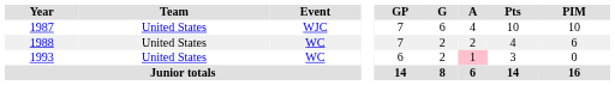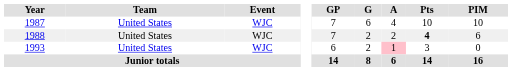 <table border="0" cellpadding="1" cellspacing="0" style="text-align:center; width:50em">
 <tr ALIGN="center" bgcolor="#e0e0e0">
 <th>Year</th>
 <th>Team</th>
 <th>Event</th>
 <th rowspan="99" bgcolor="#ffffff"> </th>
 <th>GP</th>
 <th>G</th>
 <th>A</th>
 <th>Pts</th>
 <th>PIM</th>
 </tr>
 <tr>
 <td><a href='#'>1987</a></td>
 <td><a href='#'>United States</a></td>
 <td><a href='#'>WJC</a></td>
 <td>7</td>
 <td>6</td>
 <td>4</td>
 <td>10</td>
 <td>10</td>
 </tr>
 <tr bgcolor="#f0f0f0">
 <td><a href='#'>1988</a></td>
 <td>United States</td>
-<td><a href='#'>WC</a></td>
+<td>WJC</td>
 <td>7</td>
 <td>2</td>
 <td>2</td>
-<td>4</td>
+<td><strong>4</strong></td>
 <td>6</td>
 </tr>
 <tr>
 <td><a href='#'>1993</a></td>
 <td><a href='#'>United States</a></td>
-<td><a href='#'>WC</a></td>
+<td><a href='#'>WJC</a></td>
 <td>6</td>
 <td>2</td>
 <td style="background: pink;">1</td>
 <td>3</td>
 <td>0</td>
 </tr>
 <tr bgcolor="#e0e0e0">
 <th colspan=3>Junior totals</th>
 <th>14</th>
 <th>8</th>
 <th>6</th>
 <th>14</th>
 <th>16</th>
 </tr>
 </table>
